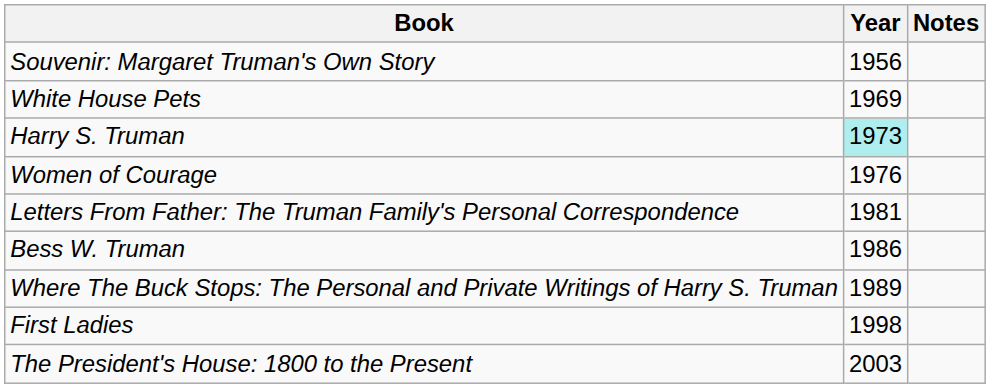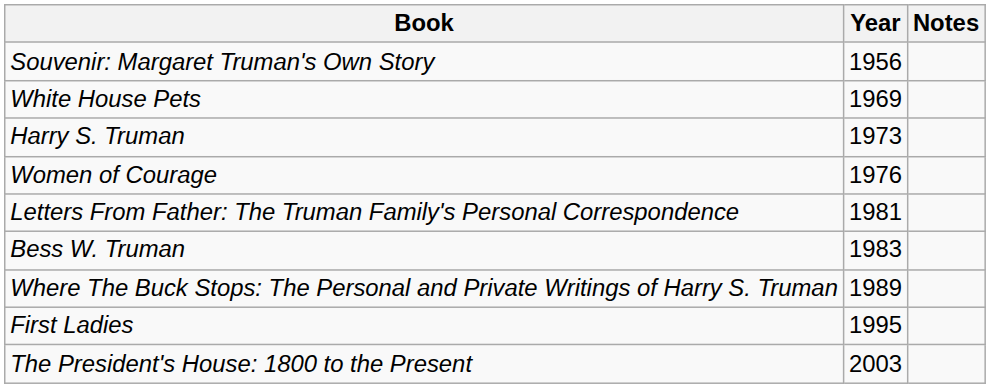 <table class="wikitable">
 <tr>
 <th>Book</th>
 <th>Year</th>
 <th>Notes</th>
 </tr>
 <tr>
 <td><em>Souvenir: Margaret Truman's Own Story</em></td>
 <td>1956</td>
 <td></td>
 </tr>
 <tr>
 <td><em>White House Pets</em></td>
 <td>1969</td>
 <td></td>
 </tr>
 <tr>
 <td><em>Harry S. Truman</em></td>
-<td style="background: paleturquoise;">1973</td>
+<td>1973</td>
 <td></td>
 </tr>
 <tr>
 <td><em>Women of Courage</em></td>
 <td>1976</td>
 <td></td>
 </tr>
 <tr>
 <td><em>Letters From Father: The Truman Family's Personal Correspondence</em></td>
 <td>1981</td>
 <td></td>
 </tr>
 <tr>
 <td><em>Bess W. Truman</em></td>
-<td>1986</td>
+<td>1983</td>
 <td></td>
 </tr>
 <tr>
 <td><em>Where The Buck Stops: The Personal and Private Writings of Harry S. Truman</em></td>
 <td>1989</td>
 <td></td>
 </tr>
 <tr>
 <td><em>First Ladies</em></td>
-<td>1998</td>
+<td>1995</td>
 <td></td>
 </tr>
 <tr>
 <td><em>The President's House: 1800 to the Present</em></td>
 <td>2003</td>
 <td></td>
 </tr>
 </table>
